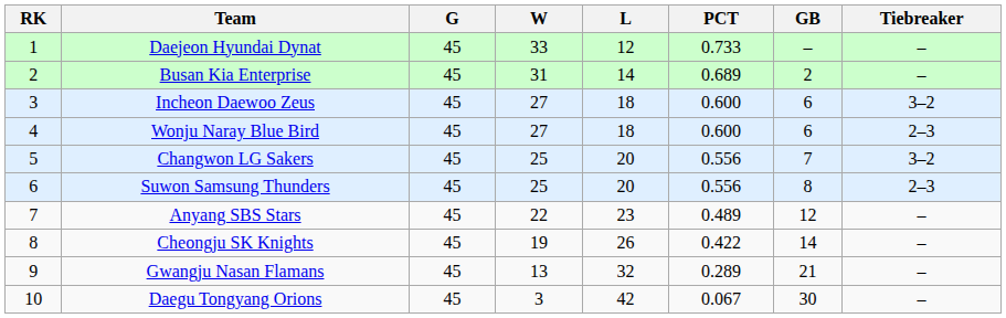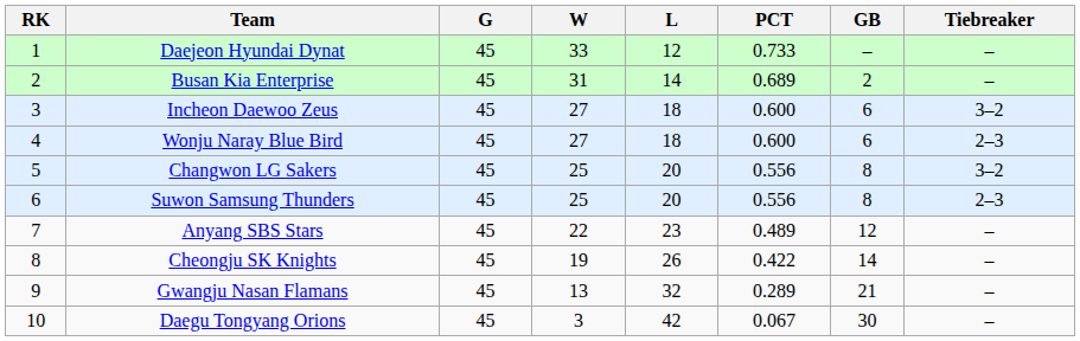 <table class="wikitable" width="57%" style="text-align:center;">
 <tr>
 <th width=3%>RK</th>
 <th width=20%>Team</th>
 <th width=5%>G</th>
 <th width=5%>W</th>
 <th width=5%>L</th>
 <th width=6%>PCT</th>
 <th width=4%>GB</th>
 <th width=9%>Tiebreaker</th>
 </tr>
 <tr align=center; bgcolor=#ccffcc>
 <td>1</td>
 <td><a href='#'>Daejeon Hyundai Dynat</a></td>
 <td>45</td>
 <td>33</td>
 <td>12</td>
 <td>0.733</td>
 <td>–</td>
 <td>–</td>
 </tr>
 <tr align=center; bgcolor=#ccffcc>
 <td>2</td>
 <td><a href='#'>Busan Kia Enterprise</a></td>
 <td>45</td>
 <td>31</td>
 <td>14</td>
 <td>0.689</td>
 <td>2</td>
 <td>–</td>
 </tr>
 <tr align=center; bgcolor=#dfefff>
 <td>3</td>
 <td><a href='#'>Incheon Daewoo Zeus</a></td>
 <td>45</td>
 <td>27</td>
 <td>18</td>
 <td>0.600</td>
 <td>6</td>
 <td>3–2</td>
 </tr>
 <tr align=center; bgcolor=#dfefff>
 <td>4</td>
 <td><a href='#'>Wonju Naray Blue Bird</a></td>
 <td>45</td>
 <td>27</td>
 <td>18</td>
 <td>0.600</td>
 <td>6</td>
 <td>2–3</td>
 </tr>
 <tr align=center; bgcolor=#dfefff>
 <td>5</td>
 <td><a href='#'>Changwon LG Sakers</a></td>
 <td>45</td>
 <td>25</td>
 <td>20</td>
 <td>0.556</td>
-<td>7</td>
+<td>8</td>
 <td>3–2</td>
 </tr>
 <tr align=center; bgcolor=#dfefff>
 <td>6</td>
 <td><a href='#'>Suwon Samsung Thunders</a></td>
 <td>45</td>
 <td>25</td>
 <td>20</td>
 <td>0.556</td>
 <td>8</td>
 <td>2–3</td>
 </tr>
 <tr align=center>
 <td>7</td>
 <td><a href='#'>Anyang SBS Stars</a></td>
 <td>45</td>
 <td>22</td>
 <td>23</td>
 <td>0.489</td>
 <td>12</td>
 <td>–</td>
 </tr>
 <tr align=center>
 <td>8</td>
 <td><a href='#'>Cheongju SK Knights</a></td>
 <td>45</td>
 <td>19</td>
 <td>26</td>
 <td>0.422</td>
 <td>14</td>
 <td>–</td>
 </tr>
 <tr align=center>
 <td>9</td>
 <td><a href='#'>Gwangju Nasan Flamans</a></td>
 <td>45</td>
 <td>13</td>
 <td>32</td>
 <td>0.289</td>
 <td>21</td>
 <td>–</td>
 </tr>
 <tr align=center>
 <td>10</td>
 <td><a href='#'>Daegu Tongyang Orions</a></td>
 <td>45</td>
 <td>3</td>
 <td>42</td>
 <td>0.067</td>
 <td>30</td>
 <td>–</td>
 </tr>
 </table>
